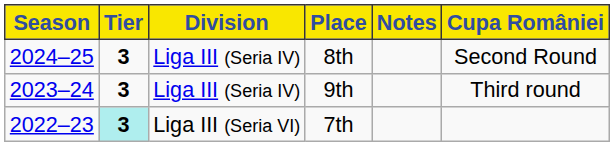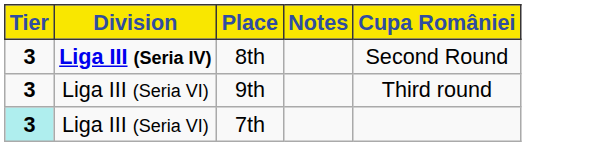 <table class="wikitable" style="text-align:center; font-size:90%">
 <tr>
-<th style="background:#f9e700;color:#304da1;border:1px solid #373435;">Season</th>
 <th style="background:#f9e700;color:#304da1;border:1px solid #373435;">Tier</th>
 <th style="background:#f9e700;color:#304da1;border:1px solid #373435;">Division</th>
 <th style="background:#f9e700;color:#304da1;border:1px solid #373435;">Place</th>
 <th style="background:#f9e700;color:#304da1;border:1px solid #373435;">Notes</th>
 <th style="background:#f9e700;color:#304da1;border:1px solid #373435;">Cupa României</th>
 </tr>
 <tr>
-<td><a href='#'>2024–25</a></td>
 <td><strong>3</strong></td>
-<td><a href='#'>Liga III</a> <small>(Seria IV)</small></td>
+<td><strong><a href='#'>Liga III</a> <small>(Seria IV)</small></strong></td>
 <td>8th</td>
 <td></td>
 <td>Second Round</td>
 </tr>
 <tr>
-<td><a href='#'>2023–24</a></td>
 <td><strong>3</strong></td>
-<td><a href='#'>Liga III</a> <small>(Seria IV)</small></td>
+<td>Liga III <small>(Seria VI)</small></td>
 <td>9th</td>
 <td></td>
 <td>Third round</td>
 </tr>
 <tr>
-<td><a href='#'>2022–23</a></td>
 <td style="background: paleturquoise;"><strong>3</strong></td>
 <td>Liga III <small>(Seria VI)</small></td>
 <td>7th</td>
 <td></td>
 <td></td>
 </tr>
 </table>
